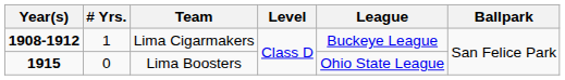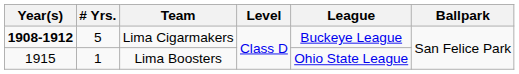 <table class="wikitable" style="text-align:center; font-size: 95%;">
 <tr>
 <th>Year(s)</th>
 <th># Yrs.</th>
 <th>Team</th>
 <th>Level</th>
 <th>League</th>
 <th>Ballpark</th>
 </tr>
 <tr>
 <td><strong>1908-1912</strong></td>
-<td>1</td>
+<td>5</td>
 <td>Lima Cigarmakers</td>
 <td rowspan=2><a href='#'>Class D</a></td>
 <td><a href='#'>Buckeye League</a></td>
 <td rowspan=2>San Felice Park</td>
 </tr>
 <tr>
-<td><strong>1915</strong></td>
-<td>0</td>
+<td>1915</td>
+<td>1</td>
 <td>Lima Boosters</td>
 <td><a href='#'>Ohio State League</a></td>
 </tr>
 </table>
